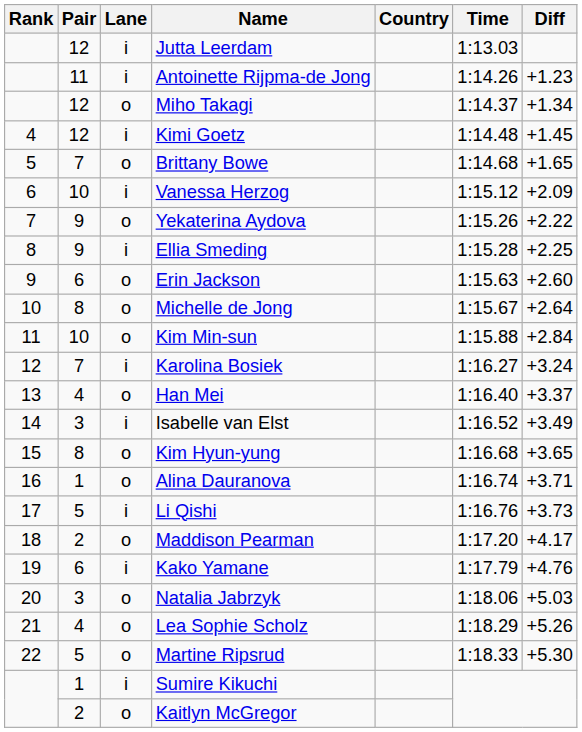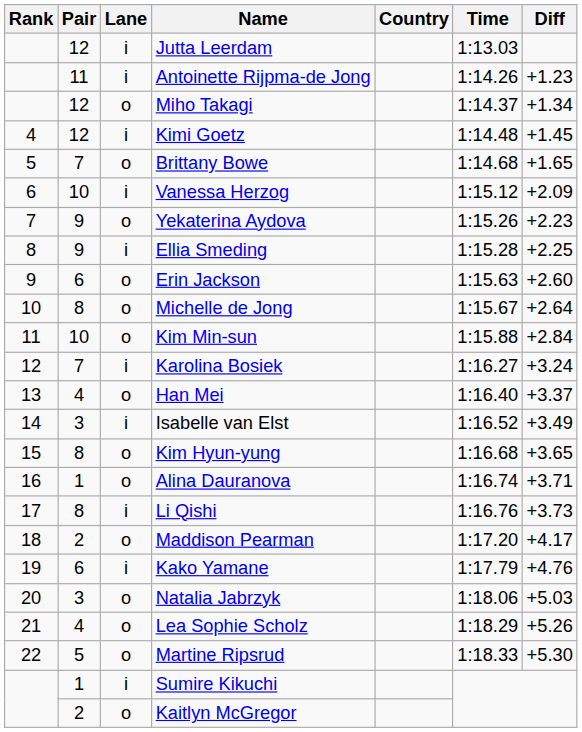 <table class="wikitable sortable" style="text-align:center">
 <tr>
 <th>Rank</th>
 <th>Pair</th>
 <th>Lane</th>
 <th>Name</th>
 <th>Country</th>
 <th>Time</th>
 <th>Diff</th>
 </tr>
 <tr>
 <td></td>
 <td>12</td>
 <td>i</td>
 <td align=left><a href='#'>Jutta Leerdam</a></td>
 <td align=left></td>
 <td>1:13.03</td>
 <td></td>
 </tr>
 <tr>
 <td></td>
 <td>11</td>
 <td>i</td>
 <td align=left><a href='#'>Antoinette Rijpma-de Jong</a></td>
 <td align=left></td>
 <td>1:14.26</td>
 <td>+1.23</td>
 </tr>
 <tr>
 <td></td>
 <td>12</td>
 <td>o</td>
 <td align=left><a href='#'>Miho Takagi</a></td>
 <td align=left></td>
 <td>1:14.37</td>
 <td>+1.34</td>
 </tr>
 <tr>
 <td>4</td>
 <td>12</td>
 <td>i</td>
 <td align=left><a href='#'>Kimi Goetz</a></td>
 <td align=left></td>
 <td>1:14.48</td>
 <td>+1.45</td>
 </tr>
 <tr>
 <td>5</td>
 <td>7</td>
 <td>o</td>
 <td align=left><a href='#'>Brittany Bowe</a></td>
 <td align=left></td>
 <td>1:14.68</td>
 <td>+1.65</td>
 </tr>
 <tr>
 <td>6</td>
 <td>10</td>
 <td>i</td>
 <td align=left><a href='#'>Vanessa Herzog</a></td>
 <td align=left></td>
 <td>1:15.12</td>
 <td>+2.09</td>
 </tr>
 <tr>
 <td>7</td>
 <td>9</td>
 <td>o</td>
 <td align=left><a href='#'>Yekaterina Aydova</a></td>
 <td align=left></td>
 <td>1:15.26</td>
-<td>+2.22</td>
+<td>+2.23</td>
 </tr>
 <tr>
 <td>8</td>
 <td>9</td>
 <td>i</td>
 <td align=left><a href='#'>Ellia Smeding</a></td>
 <td align=left></td>
 <td>1:15.28</td>
 <td>+2.25</td>
 </tr>
 <tr>
 <td>9</td>
 <td>6</td>
 <td>o</td>
 <td align=left><a href='#'>Erin Jackson</a></td>
 <td align=left></td>
 <td>1:15.63</td>
 <td>+2.60</td>
 </tr>
 <tr>
 <td>10</td>
 <td>8</td>
 <td>o</td>
 <td align=left><a href='#'>Michelle de Jong</a></td>
 <td align=left></td>
 <td>1:15.67</td>
 <td>+2.64</td>
 </tr>
 <tr>
 <td>11</td>
 <td>10</td>
 <td>o</td>
 <td align=left><a href='#'>Kim Min-sun</a></td>
 <td align=left></td>
 <td>1:15.88</td>
 <td>+2.84</td>
 </tr>
 <tr>
 <td>12</td>
 <td>7</td>
 <td>i</td>
 <td align=left><a href='#'>Karolina Bosiek</a></td>
 <td align=left></td>
 <td>1:16.27</td>
 <td>+3.24</td>
 </tr>
 <tr>
 <td>13</td>
 <td>4</td>
 <td>o</td>
 <td align=left><a href='#'>Han Mei</a></td>
 <td align=left></td>
 <td>1:16.40</td>
 <td>+3.37</td>
 </tr>
 <tr>
 <td>14</td>
 <td>3</td>
 <td>i</td>
 <td align=left>Isabelle van Elst</td>
 <td align=left></td>
 <td>1:16.52</td>
 <td>+3.49</td>
 </tr>
 <tr>
 <td>15</td>
 <td>8</td>
 <td>o</td>
 <td align=left><a href='#'>Kim Hyun-yung</a></td>
 <td align=left></td>
 <td>1:16.68</td>
 <td>+3.65</td>
 </tr>
 <tr>
 <td>16</td>
 <td>1</td>
 <td>o</td>
 <td align=left><a href='#'>Alina Dauranova</a></td>
 <td align=left></td>
 <td>1:16.74</td>
 <td>+3.71</td>
 </tr>
 <tr>
 <td>17</td>
-<td>5</td>
+<td>8</td>
 <td>i</td>
 <td align=left><a href='#'>Li Qishi</a></td>
 <td align=left></td>
 <td>1:16.76</td>
 <td>+3.73</td>
 </tr>
 <tr>
 <td>18</td>
 <td>2</td>
 <td>o</td>
 <td align=left><a href='#'>Maddison Pearman</a></td>
 <td align=left></td>
 <td>1:17.20</td>
 <td>+4.17</td>
 </tr>
 <tr>
 <td>19</td>
 <td>6</td>
 <td>i</td>
 <td align=left><a href='#'>Kako Yamane</a></td>
 <td align=left></td>
 <td>1:17.79</td>
 <td>+4.76</td>
 </tr>
 <tr>
 <td>20</td>
 <td>3</td>
 <td>o</td>
 <td align=left><a href='#'>Natalia Jabrzyk</a></td>
 <td align=left></td>
 <td>1:18.06</td>
 <td>+5.03</td>
 </tr>
 <tr>
 <td>21</td>
 <td>4</td>
 <td>o</td>
 <td align=left><a href='#'>Lea Sophie Scholz</a></td>
 <td align=left></td>
 <td>1:18.29</td>
 <td>+5.26</td>
 </tr>
 <tr>
 <td>22</td>
 <td>5</td>
 <td>o</td>
 <td align=left><a href='#'>Martine Ripsrud</a></td>
 <td align=left></td>
 <td>1:18.33</td>
 <td>+5.30</td>
 </tr>
 <tr>
 <td rowspan=2></td>
 <td>1</td>
 <td>i</td>
 <td align=left><a href='#'>Sumire Kikuchi</a></td>
 <td align=left></td>
 <td colspan=2 rowspan=2></td>
 </tr>
 <tr>
 <td>2</td>
 <td>o</td>
 <td align=left><a href='#'>Kaitlyn McGregor</a></td>
 <td align=left></td>
 </tr>
 </table>
